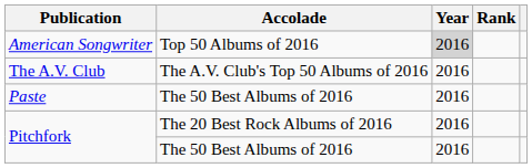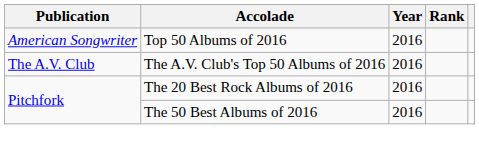 <table class="sortable wikitable">
 <tr>
 <th>Publication</th>
 <th>Accolade</th>
 <th>Year</th>
 <th>Rank</th>
 <th class="unsortable"></th>
 </tr>
 <tr>
 <td><em><a href='#'>American Songwriter</a></em></td>
 <td>Top 50 Albums of 2016</td>
-<td style="background: lightgrey;">2016</td>
+<td>2016</td>
 <td></td>
 <td></td>
 </tr>
 <tr>
 <td><a href='#'>The A.V. Club</a></td>
 <td>The A.V. Club's Top 50 Albums of 2016</td>
-<td>2016</td>
-<td></td>
-<td></td>
-</tr>
-<tr>
-<td><em><a href='#'>Paste</a></em></td>
-<td>The 50 Best Albums of 2016</td>
 <td>2016</td>
 <td></td>
 <td></td>
 </tr>
 <tr>
 <td rowspan="2"><a href='#'>Pitchfork</a></td>
 <td>The 20 Best Rock Albums of 2016</td>
 <td>2016</td>
 <td></td>
 <td></td>
 </tr>
 <tr>
 <td>The 50 Best Albums of 2016</td>
 <td>2016</td>
 <td></td>
 <td></td>
 </tr>
 </table>
